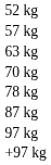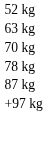 <table>
 <tr>
 <td>52 kg</td>
-<td></td>
-<td></td>
-<td></td>
-</tr>
-<tr>
-<td>57 kg</td>
 <td></td>
 <td></td>
 <td></td>
 </tr>
 <tr>
 <td>63 kg</td>
 <td></td>
 <td></td>
 <td></td>
 </tr>
 <tr>
 <td>70 kg</td>
 <td></td>
 <td></td>
 <td></td>
 </tr>
 <tr>
 <td>78 kg</td>
 <td></td>
 <td></td>
 <td></td>
 </tr>
 <tr>
 <td>87 kg</td>
 <td></td>
 <td></td>
 <td></td>
 </tr>
 <tr>
-<td>97 kg</td>
-<td></td>
-<td></td>
-<td></td>
-</tr>
-<tr>
 <td>+97 kg</td>
 <td></td>
 <td></td>
 <td></td>
 </tr>
 </table>
